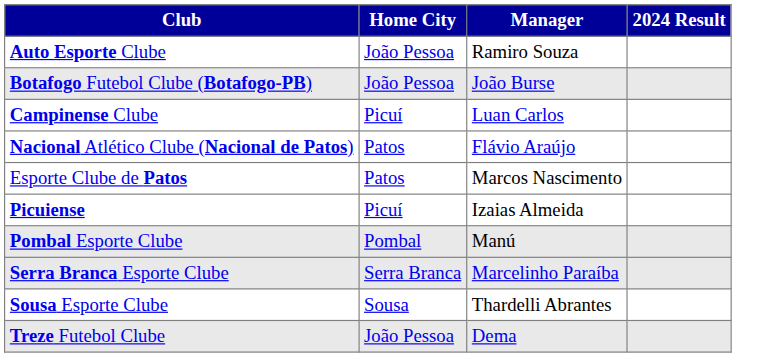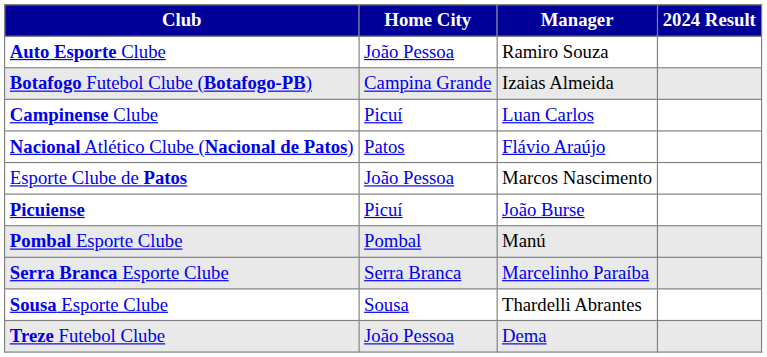 <table class="toccolours" border="1" cellpadding="4" cellspacing="0" style="border-collapse: collapse; margin:0;">
 <tr>
 <th style="background: #009; color: #fff;">Club</th>
 <th style="background: #009; color: #fff;">Home City</th>
 <th style="background: #009; color: #fff;">Manager</th>
 <th style="background: #009; color: #fff;">2024 Result</th>
 </tr>
 <tr style="background:white; color:black">
 <td><a href='#'><strong>Auto Esporte</strong> Clube</a></td>
 <td><a href='#'>João Pessoa</a></td>
 <td>Ramiro Souza</td>
 <td></td>
 </tr>
 <tr style="background:#e9e9e9; color:black">
 <td><a href='#'><strong>Botafogo</strong> Futebol Clube (<strong>Botafogo-PB</strong>)</a></td>
-<td><a href='#'>João Pessoa</a></td>
-<td><a href='#'>João Burse</a></td>
+<td><a href='#'>Campina Grande</a></td>
+<td>Izaias Almeida</td>
 <td></td>
 </tr>
 <tr style="background:white; color:black">
 <td><a href='#'><strong>Campinense</strong> Clube</a></td>
 <td><a href='#'>Picuí</a></td>
 <td><a href='#'>Luan Carlos</a></td>
 <td></td>
 </tr>
 <tr style="background:white; color:black">
 <td><a href='#'><strong>Nacional</strong> Atlético Clube (<strong>Nacional de Patos</strong>)</a></td>
 <td><a href='#'>Patos</a></td>
 <td><a href='#'>Flávio Araújo</a></td>
 <td></td>
 </tr>
 <tr style="background:white; color:black">
 <td><a href='#'>Esporte Clube de <strong>Patos</strong></a></td>
-<td><a href='#'>Patos</a></td>
+<td><a href='#'>João Pessoa</a></td>
 <td>Marcos Nascimento</td>
 <td></td>
 </tr>
 <tr style="background:white; color:black">
 <td><a href='#'><strong>Picuiense</strong></a></td>
 <td><a href='#'>Picuí</a></td>
-<td>Izaias Almeida</td>
+<td><a href='#'>João Burse</a></td>
 <td></td>
 </tr>
 <tr style="background:#e9e9e9; color:black">
 <td><a href='#'><strong>Pombal</strong> Esporte Clube</a></td>
 <td><a href='#'>Pombal</a></td>
 <td>Manú</td>
 <td></td>
 </tr>
 <tr style="background:#e9e9e9; color:black">
 <td><a href='#'><strong>Serra Branca</strong> Esporte Clube</a></td>
 <td><a href='#'>Serra Branca</a></td>
 <td><a href='#'>Marcelinho Paraíba</a></td>
 <td></td>
 </tr>
 <tr style="background:white; color:black">
 <td><a href='#'><strong>Sousa</strong> Esporte Clube</a></td>
 <td><a href='#'>Sousa</a></td>
 <td>Thardelli Abrantes</td>
 <td></td>
 </tr>
 <tr style="background:#e9e9e9; color:black">
 <td><a href='#'><strong>Treze</strong> Futebol Clube</a></td>
 <td><a href='#'>João Pessoa</a></td>
 <td><a href='#'>Dema</a></td>
 <td></td>
 </tr>
 </table>
